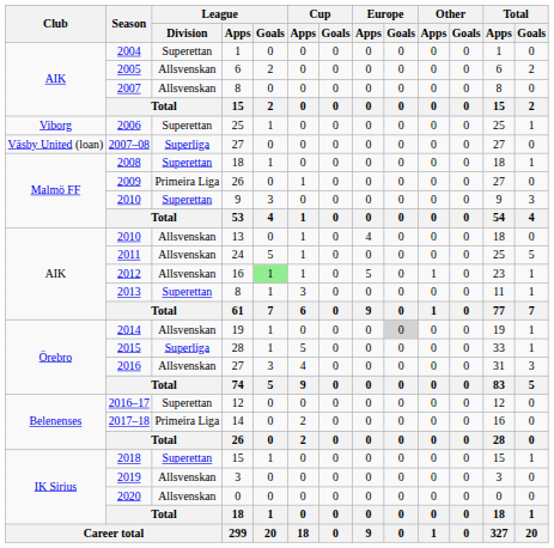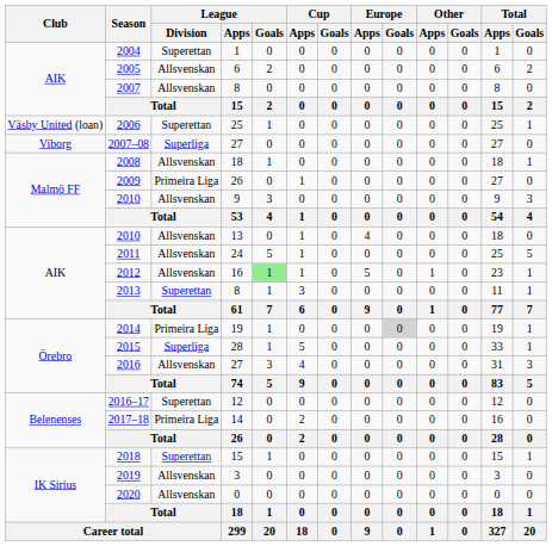 <table class="wikitable" style="text-align:center">
 <tr>
 <th rowspan="2">Club</th>
 <th rowspan="2">Season</th>
 <th colspan="3">League</th>
 <th colspan="2">Cup</th>
 <th colspan="2">Europe</th>
 <th colspan="2">Other</th>
 <th colspan="2">Total</th>
 </tr>
 <tr>
 <th>Division</th>
 <th>Apps</th>
 <th>Goals</th>
 <th>Apps</th>
 <th>Goals</th>
 <th>Apps</th>
 <th>Goals</th>
 <th>Apps</th>
 <th>Goals</th>
 <th>Apps</th>
 <th>Goals</th>
 </tr>
 <tr>
 <td rowspan="4"><a href='#'>AIK</a></td>
 <td><a href='#'>2004</a></td>
 <td>Superettan</td>
 <td>1</td>
 <td>0</td>
 <td>0</td>
 <td>0</td>
 <td>0</td>
 <td>0</td>
 <td>0</td>
 <td>0</td>
 <td>1</td>
 <td>0</td>
 </tr>
 <tr>
 <td><a href='#'>2005</a></td>
 <td>Allsvenskan</td>
 <td>6</td>
 <td>2</td>
 <td>0</td>
 <td>0</td>
 <td>0</td>
 <td>0</td>
 <td>0</td>
 <td>0</td>
 <td>6</td>
 <td>2</td>
 </tr>
 <tr>
 <td><a href='#'>2007</a></td>
 <td>Allsvenskan</td>
 <td>8</td>
 <td>0</td>
 <td>0</td>
 <td>0</td>
 <td>0</td>
 <td>0</td>
 <td>0</td>
 <td>0</td>
 <td>8</td>
 <td>0</td>
 </tr>
 <tr>
 <th colspan="2">Total</th>
 <th>15</th>
 <th>2</th>
 <th>0</th>
 <th>0</th>
 <th>0</th>
 <th>0</th>
 <th>0</th>
 <th>0</th>
 <th>15</th>
 <th>2</th>
 </tr>
 <tr>
-<td><a href='#'>Viborg</a></td>
+<td><a href='#'>Väsby United</a> (loan)</td>
 <td><a href='#'>2006</a></td>
 <td>Superettan</td>
 <td>25</td>
 <td>1</td>
 <td>0</td>
 <td>0</td>
 <td>0</td>
 <td>0</td>
 <td>0</td>
 <td>0</td>
 <td>25</td>
 <td>1</td>
 </tr>
 <tr>
-<td><a href='#'>Väsby United</a> (loan)</td>
+<td><a href='#'>Viborg</a></td>
 <td><a href='#'>2007–08</a></td>
 <td><a href='#'>Superliga</a></td>
 <td>27</td>
 <td>0</td>
 <td>0</td>
 <td>0</td>
 <td>0</td>
 <td>0</td>
 <td>0</td>
 <td>0</td>
 <td>27</td>
 <td>0</td>
 </tr>
 <tr>
 <td rowspan="4"><a href='#'>Malmö FF</a></td>
 <td><a href='#'>2008</a></td>
-<td><a href='#'>Superettan</a></td>
+<td>Allsvenskan</td>
 <td>18</td>
 <td>1</td>
 <td>0</td>
 <td>0</td>
 <td>0</td>
 <td>0</td>
 <td>0</td>
 <td>0</td>
 <td>18</td>
 <td>1</td>
 </tr>
 <tr>
 <td><a href='#'>2009</a></td>
 <td>Primeira Liga</td>
 <td>26</td>
 <td>0</td>
 <td>1</td>
 <td>0</td>
 <td>0</td>
 <td>0</td>
 <td>0</td>
 <td>0</td>
 <td>27</td>
 <td>0</td>
 </tr>
 <tr>
 <td><a href='#'>2010</a></td>
-<td><a href='#'>Superettan</a></td>
+<td>Allsvenskan</td>
 <td>9</td>
 <td>3</td>
 <td>0</td>
 <td>0</td>
 <td>0</td>
 <td>0</td>
 <td>0</td>
 <td>0</td>
 <td>9</td>
 <td>3</td>
 </tr>
 <tr>
 <th colspan="2">Total</th>
 <th>53</th>
 <th>4</th>
 <th>1</th>
 <th>0</th>
 <th>0</th>
 <th>0</th>
 <th>0</th>
 <th>0</th>
 <th>54</th>
 <th>4</th>
 </tr>
 <tr>
 <td rowspan="5">AIK</td>
 <td><a href='#'>2010</a></td>
 <td>Allsvenskan</td>
 <td>13</td>
 <td>0</td>
 <td>1</td>
 <td>0</td>
 <td>4</td>
 <td>0</td>
 <td>0</td>
 <td>0</td>
 <td>18</td>
 <td>0</td>
 </tr>
 <tr>
 <td><a href='#'>2011</a></td>
 <td>Allsvenskan</td>
 <td>24</td>
 <td>5</td>
 <td>1</td>
 <td>0</td>
 <td>0</td>
 <td>0</td>
 <td>0</td>
 <td>0</td>
 <td>25</td>
 <td>5</td>
 </tr>
 <tr>
 <td><a href='#'>2012</a></td>
 <td>Allsvenskan</td>
 <td>16</td>
 <td style="background: lightgreen;">1</td>
 <td>1</td>
 <td>0</td>
 <td>5</td>
 <td>0</td>
 <td>1</td>
 <td>0</td>
 <td>23</td>
 <td>1</td>
 </tr>
 <tr>
 <td><a href='#'>2013</a></td>
 <td><a href='#'>Superettan</a></td>
 <td>8</td>
 <td>1</td>
 <td>3</td>
 <td>0</td>
 <td>0</td>
 <td>0</td>
 <td>0</td>
 <td>0</td>
 <td>11</td>
 <td>1</td>
 </tr>
 <tr>
 <th colspan="2">Total</th>
 <th>61</th>
 <th>7</th>
 <th>6</th>
 <th>0</th>
 <th>9</th>
 <th>0</th>
 <th>1</th>
 <th>0</th>
 <th>77</th>
 <th>7</th>
 </tr>
 <tr>
 <td rowspan="4"><a href='#'>Örebro</a></td>
 <td><a href='#'>2014</a></td>
-<td>Allsvenskan</td>
+<td>Primeira Liga</td>
 <td>19</td>
 <td>1</td>
 <td>0</td>
 <td>0</td>
 <td>0</td>
 <td style="background: lightgrey;">0</td>
 <td>0</td>
 <td>0</td>
 <td>19</td>
 <td>1</td>
 </tr>
 <tr>
 <td><a href='#'>2015</a></td>
 <td><a href='#'>Superliga</a></td>
 <td>28</td>
 <td>1</td>
 <td>5</td>
 <td>0</td>
 <td>0</td>
 <td>0</td>
 <td>0</td>
 <td>0</td>
 <td>33</td>
 <td>1</td>
 </tr>
 <tr>
 <td><a href='#'>2016</a></td>
 <td>Allsvenskan</td>
 <td>27</td>
 <td>3</td>
 <td>4</td>
 <td>0</td>
 <td>0</td>
 <td>0</td>
 <td>0</td>
 <td>0</td>
 <td>31</td>
 <td>3</td>
 </tr>
 <tr>
 <th colspan="2">Total</th>
 <th>74</th>
 <th>5</th>
 <th>9</th>
 <th>0</th>
 <th>0</th>
 <th>0</th>
 <th>0</th>
 <th>0</th>
 <th>83</th>
 <th>5</th>
 </tr>
 <tr>
 <td rowspan="3"><a href='#'>Belenenses</a></td>
 <td><a href='#'>2016–17</a></td>
 <td>Superettan</td>
 <td>12</td>
 <td>0</td>
 <td>0</td>
 <td>0</td>
 <td>0</td>
 <td>0</td>
 <td>0</td>
 <td>0</td>
 <td>12</td>
 <td>0</td>
 </tr>
 <tr>
 <td><a href='#'>2017–18</a></td>
 <td>Primeira Liga</td>
 <td>14</td>
 <td>0</td>
 <td>2</td>
 <td>0</td>
 <td>0</td>
 <td>0</td>
 <td>0</td>
 <td>0</td>
 <td>16</td>
 <td>0</td>
 </tr>
 <tr>
 <th colspan="2">Total</th>
 <th>26</th>
 <th>0</th>
 <th>2</th>
 <th>0</th>
 <th>0</th>
 <th>0</th>
 <th>0</th>
 <th>0</th>
 <th>28</th>
 <th>0</th>
 </tr>
 <tr>
 <td rowspan="4"><a href='#'>IK Sirius</a></td>
 <td><a href='#'>2018</a></td>
 <td><a href='#'>Superettan</a></td>
 <td>15</td>
 <td>1</td>
 <td>0</td>
 <td>0</td>
 <td>0</td>
 <td>0</td>
 <td>0</td>
 <td>0</td>
 <td>15</td>
 <td>1</td>
 </tr>
 <tr>
 <td><a href='#'>2019</a></td>
 <td>Allsvenskan</td>
 <td>3</td>
 <td>0</td>
 <td>0</td>
 <td>0</td>
 <td>0</td>
 <td>0</td>
 <td>0</td>
 <td>0</td>
 <td>3</td>
 <td>0</td>
 </tr>
 <tr>
 <td><a href='#'>2020</a></td>
 <td>Allsvenskan</td>
 <td>0</td>
 <td>0</td>
 <td>0</td>
 <td>0</td>
 <td>0</td>
 <td>0</td>
 <td>0</td>
 <td>0</td>
 <td>0</td>
 <td>0</td>
 </tr>
 <tr>
 <th colspan="2">Total</th>
 <th>18</th>
 <th>1</th>
 <th>0</th>
 <th>0</th>
 <th>0</th>
 <th>0</th>
 <th>0</th>
 <th>0</th>
 <th>18</th>
 <th>1</th>
 </tr>
 <tr>
 <th colspan="3">Career total</th>
 <th>299</th>
 <th>20</th>
 <th>18</th>
 <th>0</th>
 <th>9</th>
 <th>0</th>
 <th>1</th>
 <th>0</th>
 <th>327</th>
 <th>20</th>
 </tr>
 </table>
